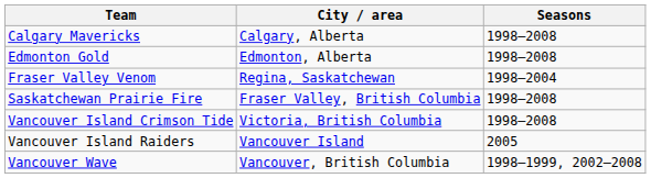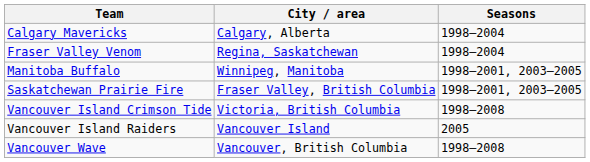 <table class="wikitable sortable">
 <tr>
 <th>Team</th>
 <th>City / area</th>
 <th>Seasons</th>
 </tr>
 <tr>
 <td><a href='#'>Calgary Mavericks</a></td>
 <td><a href='#'>Calgary</a>, Alberta</td>
-<td>1998–2008</td>
-</tr>
-<tr>
-<td><a href='#'>Edmonton Gold</a></td>
-<td><a href='#'>Edmonton</a>, Alberta</td>
-<td>1998–2008</td>
+<td>1998–2004</td>
 </tr>
 <tr>
 <td><a href='#'>Fraser Valley Venom</a></td>
 <td><a href='#'>Regina, Saskatchewan</a></td>
 <td>1998–2004</td>
 </tr>
 <tr>
+<td><a href='#'>Manitoba Buffalo</a></td>
+<td><a href='#'>Winnipeg</a>, <a href='#'>Manitoba</a></td>
+<td>1998–2001, 2003–2005</td>
+</tr>
+<tr>
 <td><a href='#'>Saskatchewan Prairie Fire</a></td>
 <td><a href='#'>Fraser Valley</a>, <a href='#'>British Columbia</a></td>
-<td>1998–2008</td>
+<td>1998–2001, 2003–2005</td>
 </tr>
 <tr>
 <td><a href='#'>Vancouver Island Crimson Tide</a></td>
 <td><a href='#'>Victoria, British Columbia</a></td>
 <td>1998–2008</td>
 </tr>
 <tr>
 <td>Vancouver Island Raiders</td>
 <td><a href='#'>Vancouver Island</a></td>
 <td>2005</td>
 </tr>
 <tr>
 <td><a href='#'>Vancouver Wave</a></td>
 <td><a href='#'>Vancouver</a>, British Columbia</td>
-<td>1998–1999, 2002–2008</td>
+<td>1998–2008</td>
 </tr>
 </table>
